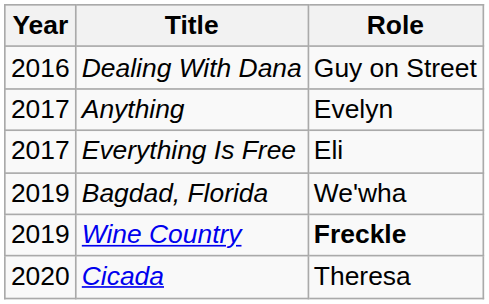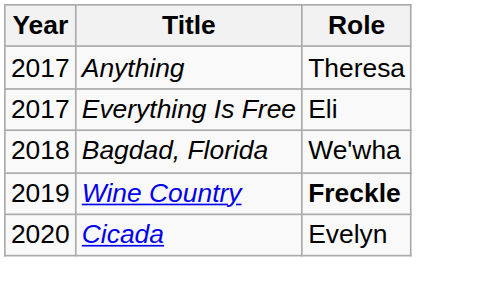 <table class="wikitable sortable" >
 <tr>
 <th>Year</th>
 <th>Title</th>
 <th>Role</th>
 </tr>
 <tr>
-<td>2016</td>
-<td><em>Dealing With Dana</em></td>
-<td>Guy on Street</td>
-</tr>
-<tr>
 <td>2017</td>
 <td><em>Anything</em></td>
-<td>Evelyn</td>
+<td>Theresa</td>
 </tr>
 <tr>
 <td>2017</td>
 <td><em>Everything Is Free</em></td>
 <td>Eli</td>
 </tr>
 <tr>
-<td>2019</td>
+<td>2018</td>
 <td><em>Bagdad, Florida</em></td>
 <td>We'wha</td>
 </tr>
 <tr>
 <td>2019</td>
 <td><em><a href='#'>Wine Country</a></em></td>
 <td><strong>Freckle</strong></td>
 </tr>
 <tr>
 <td>2020</td>
 <td><em><a href='#'>Cicada</a></em></td>
-<td>Theresa</td>
+<td>Evelyn</td>
 </tr>
 </table>
